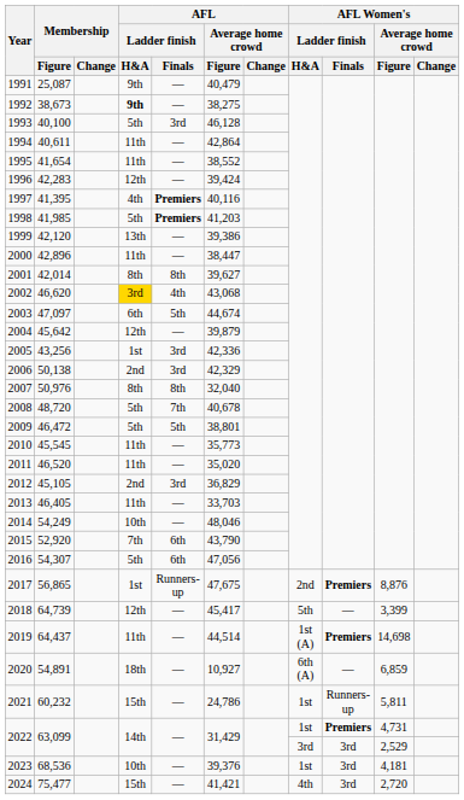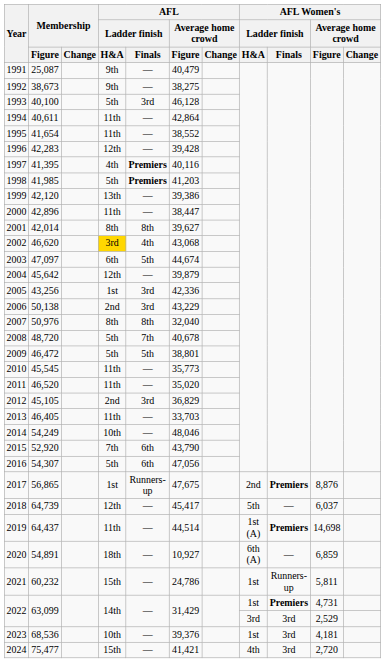 <table class="wikitable sortable" style="text-align:center">
 <tr>
 <th rowspan="3">Year</th>
 <th rowspan="2" colspan="2">Membership</th>
 <th colspan="4">AFL</th>
 <th colspan="4">AFL Women's</th>
 </tr>
 <tr>
 <th colspan="2">Ladder finish</th>
 <th colspan="2">Average home crowd</th>
 <th colspan="2">Ladder finish</th>
 <th colspan="2">Average home crowd</th>
 </tr>
 <tr>
 <th>Figure</th>
 <th class="unsortable">Change</th>
 <th class="unsortable">H&A</th>
 <th class="unsortable">Finals</th>
 <th>Figure</th>
 <th class="unsortable">Change</th>
 <th class="unsortable">H&A</th>
 <th class="unsortable">Finals</th>
 <th>Figure</th>
 <th class="unsortable">Change</th>
 </tr>
 <tr>
 <td>1991</td>
 <td>25,087</td>
 <td></td>
 <td>9th</td>
 <td>—</td>
 <td>40,479</td>
 <td></td>
 <td rowspan="26"></td>
 <td rowspan="26"></td>
 <td rowspan="26"></td>
 <td rowspan="26"></td>
 </tr>
 <tr>
 <td>1992</td>
 <td>38,673</td>
 <td></td>
-<td><strong>9th</strong></td>
+<td>9th</td>
 <td>—</td>
 <td>38,275</td>
 <td></td>
 </tr>
 <tr>
 <td>1993</td>
 <td>40,100</td>
 <td></td>
 <td>5th</td>
 <td>3rd</td>
 <td>46,128</td>
 <td></td>
 </tr>
 <tr>
 <td>1994</td>
 <td>40,611</td>
 <td></td>
 <td>11th</td>
 <td>—</td>
 <td>42,864</td>
 <td></td>
 </tr>
 <tr>
 <td>1995</td>
 <td>41,654</td>
 <td></td>
 <td>11th</td>
 <td>—</td>
 <td>38,552</td>
 <td></td>
 </tr>
 <tr>
 <td>1996</td>
 <td>42,283</td>
 <td></td>
 <td>12th</td>
 <td>—</td>
-<td>39,424</td>
+<td>39,428</td>
 <td></td>
 </tr>
 <tr>
 <td>1997</td>
 <td>41,395</td>
 <td></td>
 <td>4th</td>
 <td><strong>Premiers</strong></td>
 <td>40,116</td>
 <td></td>
 </tr>
 <tr>
 <td>1998</td>
 <td>41,985</td>
 <td></td>
 <td>5th</td>
 <td><strong>Premiers</strong></td>
 <td>41,203</td>
 <td></td>
 </tr>
 <tr>
 <td>1999</td>
 <td>42,120</td>
 <td></td>
 <td>13th</td>
 <td>—</td>
 <td>39,386</td>
 <td></td>
 </tr>
 <tr>
 <td>2000</td>
 <td>42,896</td>
 <td></td>
 <td>11th</td>
 <td>—</td>
 <td>38,447</td>
 <td></td>
 </tr>
 <tr>
 <td>2001</td>
 <td>42,014</td>
 <td></td>
 <td>8th</td>
 <td>8th</td>
 <td>39,627</td>
 <td></td>
 </tr>
 <tr>
 <td>2002</td>
 <td>46,620</td>
 <td></td>
 <td style="background: gold;">3rd</td>
 <td>4th</td>
 <td>43,068</td>
 <td></td>
 </tr>
 <tr>
 <td>2003</td>
 <td>47,097</td>
 <td></td>
 <td>6th</td>
 <td>5th</td>
 <td>44,674</td>
 <td></td>
 </tr>
 <tr>
 <td>2004</td>
 <td>45,642</td>
 <td></td>
 <td>12th</td>
 <td>—</td>
 <td>39,879</td>
 <td></td>
 </tr>
 <tr>
 <td>2005</td>
 <td>43,256</td>
 <td></td>
 <td>1st</td>
 <td>3rd</td>
 <td>42,336</td>
 <td></td>
 </tr>
 <tr>
 <td>2006</td>
 <td>50,138</td>
 <td></td>
 <td>2nd</td>
 <td>3rd</td>
-<td>42,329</td>
+<td>43,229</td>
 <td></td>
 </tr>
 <tr>
 <td>2007</td>
 <td>50,976</td>
 <td></td>
 <td>8th</td>
 <td>8th</td>
 <td>32,040</td>
 <td></td>
 </tr>
 <tr>
 <td>2008</td>
 <td>48,720</td>
 <td></td>
 <td>5th</td>
 <td>7th</td>
 <td>40,678</td>
 <td></td>
 </tr>
 <tr>
 <td>2009</td>
 <td>46,472</td>
 <td></td>
 <td>5th</td>
 <td>5th</td>
 <td>38,801</td>
 <td></td>
 </tr>
 <tr>
 <td>2010</td>
 <td>45,545</td>
 <td></td>
 <td>11th</td>
 <td>—</td>
 <td>35,773</td>
 <td></td>
 </tr>
 <tr>
 <td>2011</td>
 <td>46,520</td>
 <td></td>
 <td>11th</td>
 <td>—</td>
 <td>35,020</td>
 <td></td>
 </tr>
 <tr>
 <td>2012</td>
 <td>45,105</td>
 <td></td>
 <td>2nd</td>
 <td>3rd</td>
 <td>36,829</td>
 <td></td>
 </tr>
 <tr>
 <td>2013</td>
 <td>46,405</td>
 <td></td>
 <td>11th</td>
 <td>—</td>
 <td>33,703</td>
 <td></td>
 </tr>
 <tr>
 <td>2014</td>
 <td>54,249</td>
 <td></td>
 <td>10th</td>
 <td>—</td>
 <td>48,046</td>
 <td></td>
 </tr>
 <tr>
 <td>2015</td>
 <td>52,920</td>
 <td></td>
 <td>7th</td>
 <td>6th</td>
 <td>43,790</td>
 <td></td>
 </tr>
 <tr>
 <td>2016</td>
 <td>54,307</td>
 <td></td>
 <td>5th</td>
 <td>6th</td>
 <td>47,056</td>
 <td></td>
 </tr>
 <tr>
 <td>2017</td>
 <td>56,865</td>
 <td></td>
 <td>1st</td>
 <td>Runners-up</td>
 <td>47,675</td>
 <td></td>
 <td>2nd</td>
 <td><strong>Premiers</strong></td>
 <td>8,876</td>
 <td></td>
 </tr>
 <tr>
 <td>2018</td>
 <td>64,739</td>
 <td></td>
 <td>12th</td>
 <td>—</td>
 <td>45,417</td>
 <td></td>
 <td>5th</td>
 <td>—</td>
-<td>3,399</td>
+<td>6,037</td>
 <td></td>
 </tr>
 <tr>
 <td>2019</td>
 <td>64,437</td>
 <td></td>
 <td>11th</td>
 <td>—</td>
 <td>44,514</td>
 <td></td>
 <td>1st (A)</td>
 <td><strong>Premiers</strong></td>
 <td>14,698</td>
 <td></td>
 </tr>
 <tr>
 <td>2020</td>
 <td>54,891</td>
 <td></td>
 <td>18th</td>
 <td>—</td>
 <td>10,927</td>
 <td></td>
 <td>6th (A)</td>
 <td>—</td>
 <td>6,859</td>
 <td></td>
 </tr>
 <tr>
 <td>2021</td>
 <td>60,232</td>
 <td></td>
 <td>15th</td>
 <td>—</td>
 <td>24,786</td>
 <td></td>
 <td>1st</td>
 <td>Runners-up</td>
 <td>5,811</td>
 <td></td>
 </tr>
 <tr>
 <td rowspan="2">2022</td>
 <td rowspan="2">63,099</td>
 <td rowspan="2"></td>
 <td rowspan="2">14th</td>
 <td rowspan="2">—</td>
 <td rowspan="2">31,429</td>
 <td rowspan="2"></td>
 <td>1st</td>
 <td><strong>Premiers</strong></td>
 <td>4,731</td>
 <td></td>
 </tr>
 <tr>
 <td>3rd</td>
 <td>3rd</td>
 <td>2,529</td>
 <td></td>
 </tr>
 <tr>
 <td>2023</td>
 <td>68,536</td>
 <td></td>
 <td>10th</td>
 <td>—</td>
 <td>39,376</td>
 <td></td>
 <td>1st</td>
 <td>3rd</td>
 <td>4,181</td>
 <td></td>
 </tr>
 <tr>
 <td>2024</td>
 <td>75,477</td>
 <td></td>
 <td>15th</td>
 <td>—</td>
 <td>41,421</td>
 <td></td>
 <td>4th</td>
 <td>3rd</td>
 <td>2,720</td>
 <td></td>
 </tr>
 </table>
